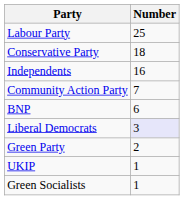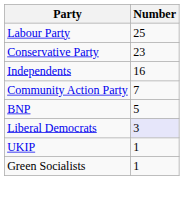 <table class="wikitable sortable mw-collapsible">
 <tr>
 <th>Party</th>
 <th>Number</th>
 </tr>
 <tr>
 <td><a href='#'>Labour Party</a></td>
 <td>25</td>
 </tr>
 <tr>
 <td><a href='#'>Conservative Party</a></td>
-<td>18</td>
+<td>23</td>
 </tr>
 <tr>
 <td><a href='#'>Independents</a></td>
 <td>16</td>
 </tr>
 <tr>
 <td><a href='#'>Community Action Party</a></td>
 <td>7</td>
 </tr>
 <tr>
 <td><a href='#'>BNP</a></td>
-<td>6</td>
+<td>5</td>
 </tr>
 <tr>
 <td><a href='#'>Liberal Democrats</a></td>
 <td style="background: lavender;">3</td>
-</tr>
-<tr>
-<td><a href='#'>Green Party</a></td>
-<td>2</td>
 </tr>
 <tr>
 <td><a href='#'>UKIP</a></td>
 <td>1</td>
 </tr>
 <tr>
 <td>Green Socialists</td>
 <td>1</td>
 </tr>
 </table>
